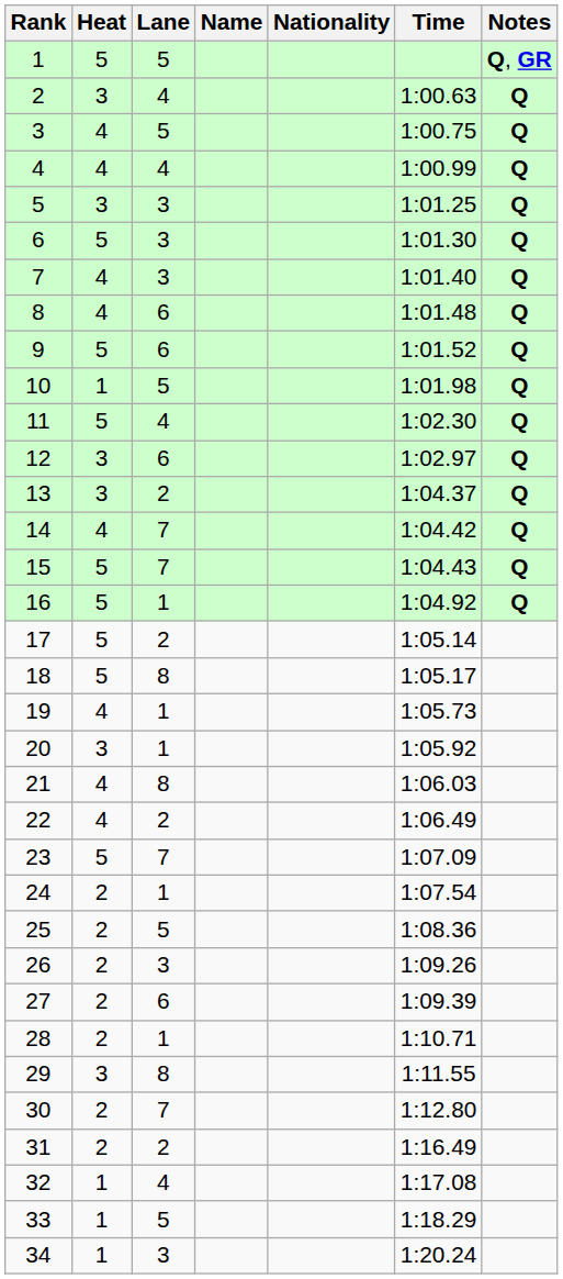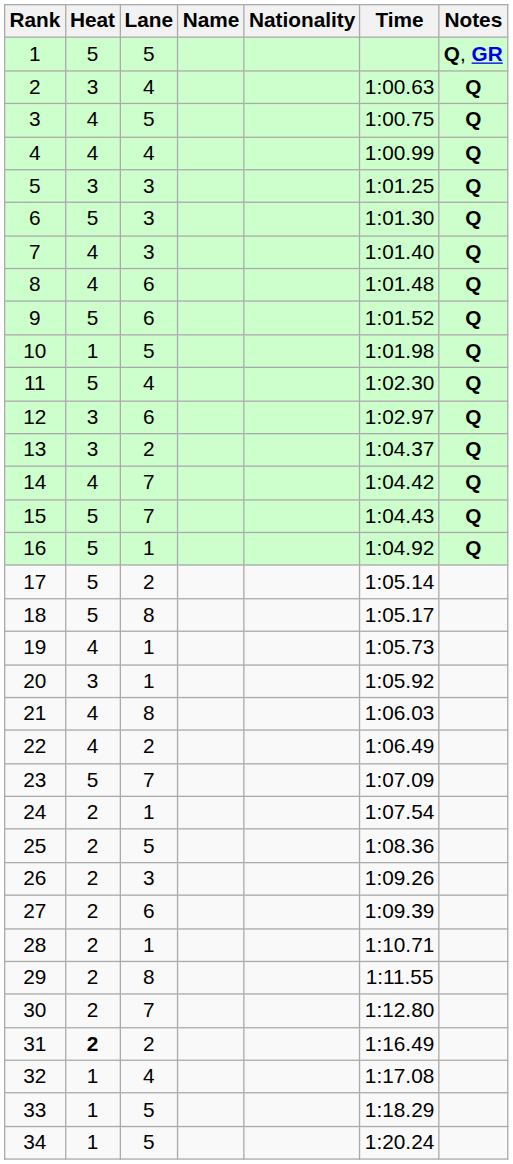 <table class="wikitable sortable" style="text-align:center">
 <tr>
 <th>Rank</th>
 <th>Heat</th>
 <th>Lane</th>
 <th>Name</th>
 <th>Nationality</th>
 <th>Time</th>
 <th>Notes</th>
 </tr>
 <tr bgcolor=ccffcc>
 <td>1</td>
 <td>5</td>
 <td>5</td>
 <td align=left></td>
 <td align=left></td>
 <td></td>
 <td><strong>Q</strong>, <strong><a href='#'>GR</a></strong></td>
 </tr>
 <tr bgcolor=ccffcc>
 <td>2</td>
 <td>3</td>
 <td>4</td>
 <td align=left></td>
 <td align=left></td>
 <td>1:00.63</td>
 <td><strong>Q</strong></td>
 </tr>
 <tr bgcolor=ccffcc>
 <td>3</td>
 <td>4</td>
 <td>5</td>
 <td align=left></td>
 <td align=left></td>
 <td>1:00.75</td>
 <td><strong>Q</strong></td>
 </tr>
 <tr bgcolor=ccffcc>
 <td>4</td>
 <td>4</td>
 <td>4</td>
 <td align=left></td>
 <td align=left></td>
 <td>1:00.99</td>
 <td><strong>Q</strong></td>
 </tr>
 <tr bgcolor=ccffcc>
 <td>5</td>
 <td>3</td>
 <td>3</td>
 <td align=left></td>
 <td align=left></td>
 <td>1:01.25</td>
 <td><strong>Q</strong></td>
 </tr>
 <tr bgcolor=ccffcc>
 <td>6</td>
 <td>5</td>
 <td>3</td>
 <td align=left></td>
 <td align=left></td>
 <td>1:01.30</td>
 <td><strong>Q</strong></td>
 </tr>
 <tr bgcolor=ccffcc>
 <td>7</td>
 <td>4</td>
 <td>3</td>
 <td align=left></td>
 <td align=left></td>
 <td>1:01.40</td>
 <td><strong>Q</strong></td>
 </tr>
 <tr bgcolor=ccffcc>
 <td>8</td>
 <td>4</td>
 <td>6</td>
 <td align=left></td>
 <td align=left></td>
 <td>1:01.48</td>
 <td><strong>Q</strong></td>
 </tr>
 <tr bgcolor=ccffcc>
 <td>9</td>
 <td>5</td>
 <td>6</td>
 <td align=left></td>
 <td align=left></td>
 <td>1:01.52</td>
 <td><strong>Q</strong></td>
 </tr>
 <tr bgcolor=ccffcc>
 <td>10</td>
 <td>1</td>
 <td>5</td>
 <td align=left></td>
 <td align=left></td>
 <td>1:01.98</td>
 <td><strong>Q</strong></td>
 </tr>
 <tr bgcolor=ccffcc>
 <td>11</td>
 <td>5</td>
 <td>4</td>
 <td align=left></td>
 <td align=left></td>
 <td>1:02.30</td>
 <td><strong>Q</strong></td>
 </tr>
 <tr bgcolor=ccffcc>
 <td>12</td>
 <td>3</td>
 <td>6</td>
 <td align=left></td>
 <td align=left></td>
 <td>1:02.97</td>
 <td><strong>Q</strong></td>
 </tr>
 <tr bgcolor=ccffcc>
 <td>13</td>
 <td>3</td>
 <td>2</td>
 <td align=left></td>
 <td align=left></td>
 <td>1:04.37</td>
 <td><strong>Q</strong></td>
 </tr>
 <tr bgcolor=ccffcc>
 <td>14</td>
 <td>4</td>
 <td>7</td>
 <td align=left></td>
 <td align=left></td>
 <td>1:04.42</td>
 <td><strong>Q</strong></td>
 </tr>
 <tr bgcolor=ccffcc>
 <td>15</td>
 <td>5</td>
 <td>7</td>
 <td align=left></td>
 <td align=left></td>
 <td>1:04.43</td>
 <td><strong>Q</strong></td>
 </tr>
 <tr bgcolor=ccffcc>
 <td>16</td>
 <td>5</td>
 <td>1</td>
 <td align=left></td>
 <td align=left></td>
 <td>1:04.92</td>
 <td><strong>Q</strong></td>
 </tr>
 <tr>
 <td>17</td>
 <td>5</td>
 <td>2</td>
 <td align=left></td>
 <td align=left></td>
 <td>1:05.14</td>
 <td></td>
 </tr>
 <tr>
 <td>18</td>
 <td>5</td>
 <td>8</td>
 <td align=left></td>
 <td align=left></td>
 <td>1:05.17</td>
 <td></td>
 </tr>
 <tr>
 <td>19</td>
 <td>4</td>
 <td>1</td>
 <td align=left></td>
 <td align=left></td>
 <td>1:05.73</td>
 <td></td>
 </tr>
 <tr>
 <td>20</td>
 <td>3</td>
 <td>1</td>
 <td align=left></td>
 <td align=left></td>
 <td>1:05.92</td>
 <td></td>
 </tr>
 <tr>
 <td>21</td>
 <td>4</td>
 <td>8</td>
 <td align=left></td>
 <td align=left></td>
 <td>1:06.03</td>
 <td></td>
 </tr>
 <tr>
 <td>22</td>
 <td>4</td>
 <td>2</td>
 <td align=left></td>
 <td align=left></td>
 <td>1:06.49</td>
 <td></td>
 </tr>
 <tr>
 <td>23</td>
 <td>5</td>
 <td>7</td>
 <td align=left></td>
 <td align=left></td>
 <td>1:07.09</td>
 <td></td>
 </tr>
 <tr>
 <td>24</td>
 <td>2</td>
 <td>1</td>
 <td align=left></td>
 <td align=left></td>
 <td>1:07.54</td>
 <td></td>
 </tr>
 <tr>
 <td>25</td>
 <td>2</td>
 <td>5</td>
 <td align=left></td>
 <td align=left></td>
 <td>1:08.36</td>
 <td></td>
 </tr>
 <tr>
 <td>26</td>
 <td>2</td>
 <td>3</td>
 <td align=left></td>
 <td align=left></td>
 <td>1:09.26</td>
 <td></td>
 </tr>
 <tr>
 <td>27</td>
 <td>2</td>
 <td>6</td>
 <td align=left></td>
 <td align=left></td>
 <td>1:09.39</td>
 <td></td>
 </tr>
 <tr>
 <td>28</td>
 <td>2</td>
 <td>1</td>
 <td align=left></td>
 <td align=left></td>
 <td>1:10.71</td>
 <td></td>
 </tr>
 <tr>
 <td>29</td>
-<td>3</td>
+<td>2</td>
 <td>8</td>
 <td align=left></td>
 <td align=left></td>
 <td>1:11.55</td>
 <td></td>
 </tr>
 <tr>
 <td>30</td>
 <td>2</td>
 <td>7</td>
 <td align=left></td>
 <td align=left></td>
 <td>1:12.80</td>
 <td></td>
 </tr>
 <tr>
 <td>31</td>
-<td>2</td>
+<td><strong>2</strong></td>
 <td>2</td>
 <td align=left></td>
 <td align=left></td>
 <td>1:16.49</td>
 <td></td>
 </tr>
 <tr>
 <td>32</td>
 <td>1</td>
 <td>4</td>
 <td align=left></td>
 <td align=left></td>
 <td>1:17.08</td>
 <td></td>
 </tr>
 <tr>
 <td>33</td>
 <td>1</td>
 <td>5</td>
 <td align=left></td>
 <td align=left></td>
 <td>1:18.29</td>
 <td></td>
 </tr>
 <tr>
 <td>34</td>
 <td>1</td>
-<td>3</td>
+<td>5</td>
 <td align=left></td>
 <td align=left></td>
 <td>1:20.24</td>
 <td></td>
 </tr>
 </table>
